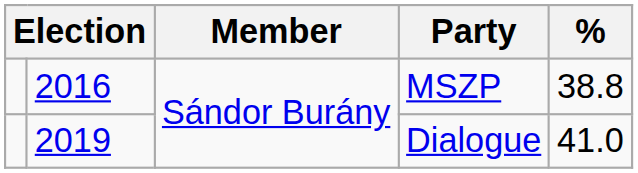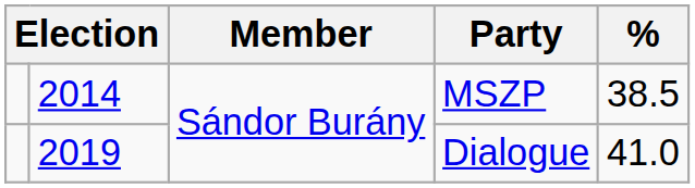 <table class=wikitable>
 <tr>
 <th colspan=2>Election</th>
 <th>Member</th>
 <th>Party</th>
 <th>%</th>
 </tr>
 <tr>
 <td bgcolor=></td>
-<td><a href='#'>2016</a></td>
+<td><a href='#'>2014</a></td>
 <td rowspan=2><a href='#'>Sándor Burány</a></td>
 <td><a href='#'>MSZP</a></td>
-<td align=right>38.8</td>
+<td align=right>38.5</td>
 </tr>
 <tr>
 <td bgcolor=></td>
 <td><a href='#'>2019</a></td>
 <td><a href='#'>Dialogue</a></td>
 <td align=right>41.0</td>
 </tr>
 </table>
